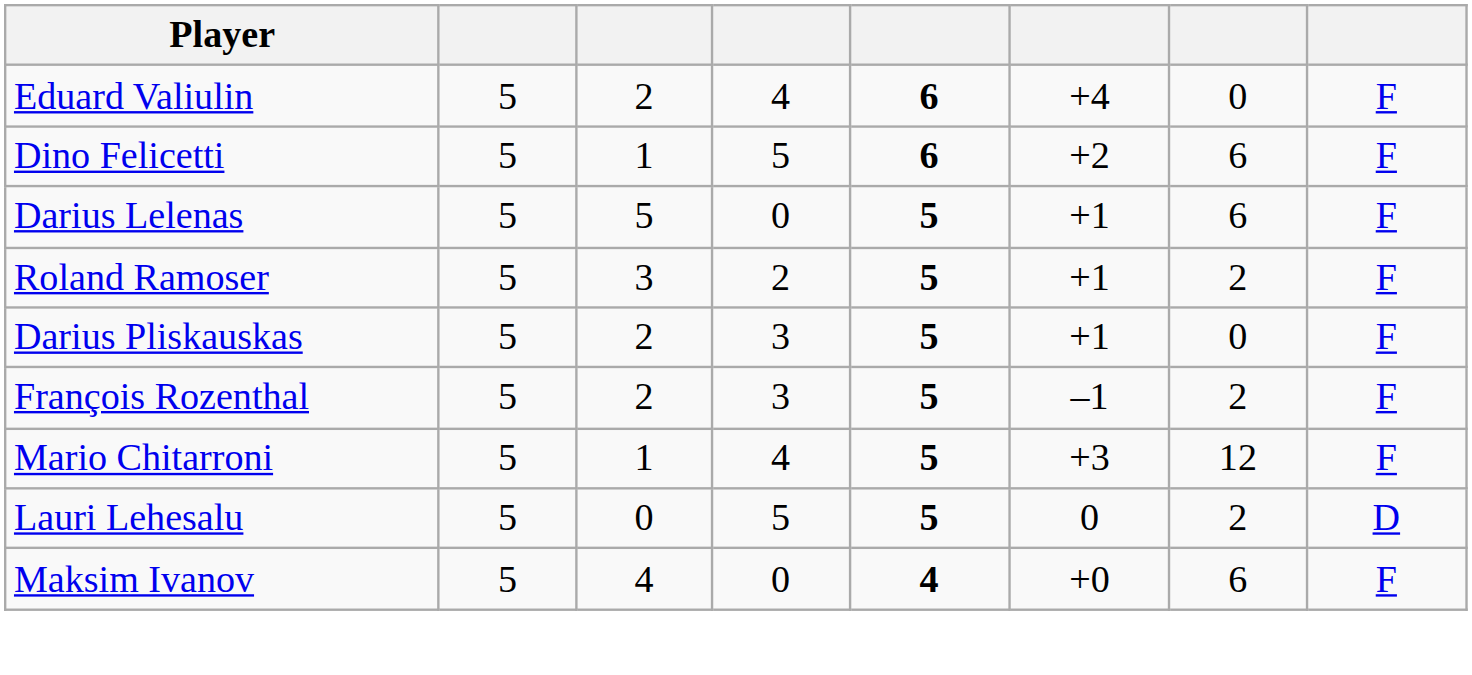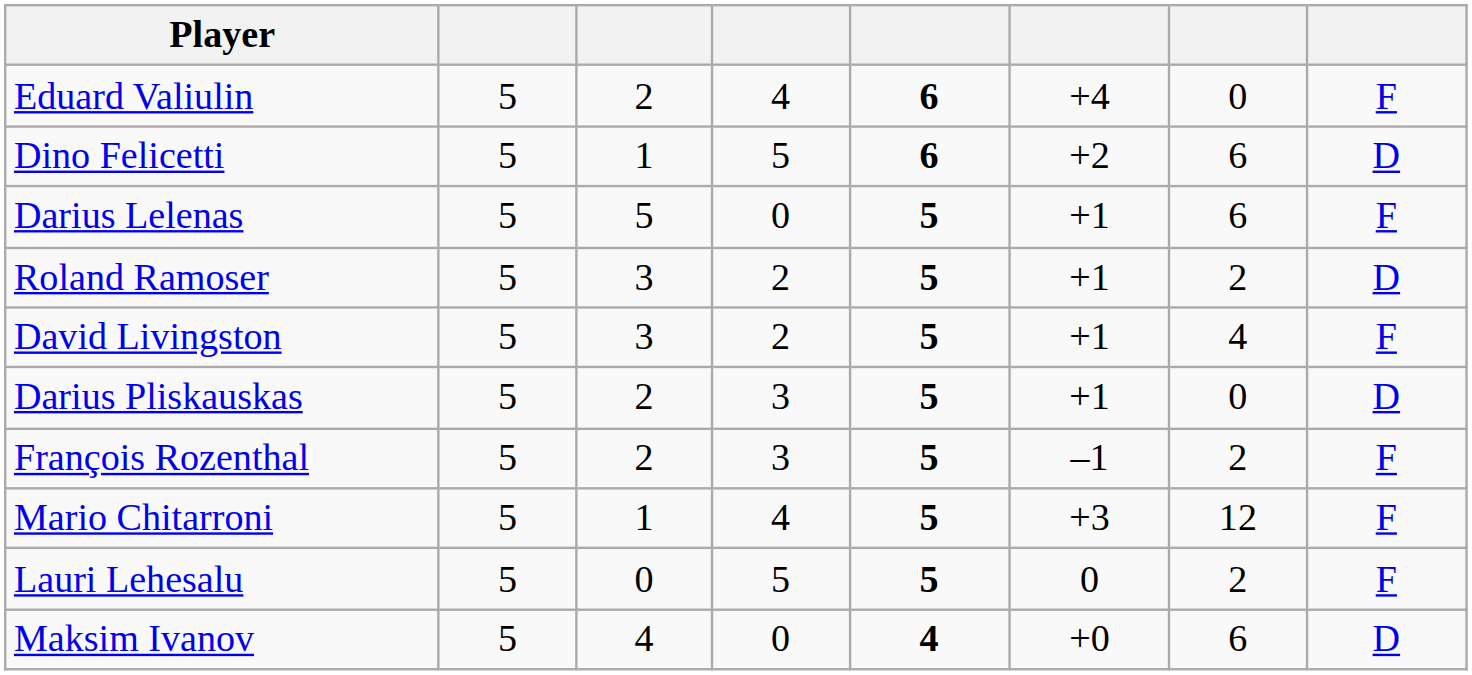 <table class="wikitable sortable" style="text-align:center;">
 <tr>
 <th width="175px">Player</th>
 <th width="50px"></th>
 <th width="50px"></th>
 <th width="50px"></th>
 <th width="60px"></th>
 <th width="60px"></th>
 <th width="50px"></th>
 <th width="60px"></th>
 </tr>
 <tr>
 <td align=left> <a href='#'>Eduard Valiulin</a></td>
 <td>5</td>
 <td>2</td>
 <td>4</td>
 <td><strong>6</strong></td>
 <td>+4</td>
 <td>0</td>
 <td><a href='#'>F</a></td>
 </tr>
 <tr>
 <td align=left> <a href='#'>Dino Felicetti</a></td>
 <td>5</td>
 <td>1</td>
 <td>5</td>
 <td><strong>6</strong></td>
 <td>+2</td>
 <td>6</td>
-<td><a href='#'>F</a></td>
+<td><a href='#'>D</a></td>
 </tr>
 <tr>
 <td align=left> <a href='#'>Darius Lelenas</a></td>
 <td>5</td>
 <td>5</td>
 <td>0</td>
 <td><strong>5</strong></td>
 <td>+1</td>
 <td>6</td>
 <td><a href='#'>F</a></td>
 </tr>
 <tr>
 <td align=left> <a href='#'>Roland Ramoser</a></td>
 <td>5</td>
 <td>3</td>
 <td>2</td>
 <td><strong>5</strong></td>
 <td>+1</td>
 <td>2</td>
+<td><a href='#'>D</a></td>
+</tr>
+<tr>
+<td align=left> <a href='#'>David Livingston</a></td>
+<td>5</td>
+<td>3</td>
+<td>2</td>
+<td><strong>5</strong></td>
+<td>+1</td>
+<td>4</td>
 <td><a href='#'>F</a></td>
 </tr>
 <tr>
 <td align=left> <a href='#'>Darius Pliskauskas</a></td>
 <td>5</td>
 <td>2</td>
 <td>3</td>
 <td><strong>5</strong></td>
 <td>+1</td>
 <td>0</td>
-<td><a href='#'>F</a></td>
+<td><a href='#'>D</a></td>
 </tr>
 <tr>
 <td align=left> <a href='#'>François Rozenthal</a></td>
 <td>5</td>
 <td>2</td>
 <td>3</td>
 <td><strong>5</strong></td>
 <td>–1</td>
 <td>2</td>
 <td><a href='#'>F</a></td>
 </tr>
 <tr>
 <td align=left> <a href='#'>Mario Chitarroni</a></td>
 <td>5</td>
 <td>1</td>
 <td>4</td>
 <td><strong>5</strong></td>
 <td>+3</td>
 <td>12</td>
 <td><a href='#'>F</a></td>
 </tr>
 <tr>
 <td align=left> <a href='#'>Lauri Lehesalu</a></td>
 <td>5</td>
 <td>0</td>
 <td>5</td>
 <td><strong>5</strong></td>
 <td>0</td>
 <td>2</td>
-<td><a href='#'>D</a></td>
+<td><a href='#'>F</a></td>
 </tr>
 <tr>
 <td align=left> <a href='#'>Maksim Ivanov</a></td>
 <td>5</td>
 <td>4</td>
 <td>0</td>
 <td><strong>4</strong></td>
 <td>+0</td>
 <td>6</td>
-<td><a href='#'>F</a></td>
+<td><a href='#'>D</a></td>
 </tr>
 </table>
